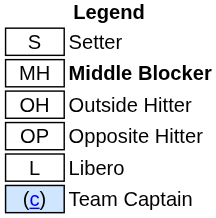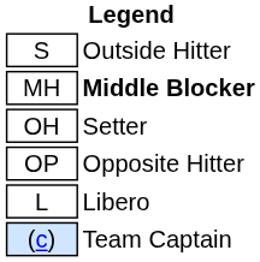 <table class="toccolours floatright" style="font-size:88%">
 <tr>
 <th colspan=2 align=center>Legend</th>
 </tr>
 <tr>
 <td style="border: 1px solid black;" align=center>  S  </td>
-<td>Setter</td>
+<td>Outside Hitter</td>
 </tr>
 <tr>
 <td style="border: 1px solid black;" align=center>  MH  </td>
 <td><strong>Middle Blocker</strong></td>
 </tr>
 <tr>
 <td style="border: 1px solid black;" align=center>  OH  </td>
-<td>Outside Hitter</td>
+<td>Setter</td>
 </tr>
 <tr>
 <td style="border: 1px solid black;" align=center>  OP  </td>
 <td>Opposite Hitter</td>
 </tr>
 <tr>
 <td style="border: 1px solid black;" align=center>  L  </td>
 <td>Libero</td>
 </tr>
 <tr>
 <td style="background: #D0E6FF; border: 1px solid black" align=center> (<a href='#'>c</a>) </td>
 <td>Team Captain</td>
 </tr>
 <tr>
 </tr>
 </table>
